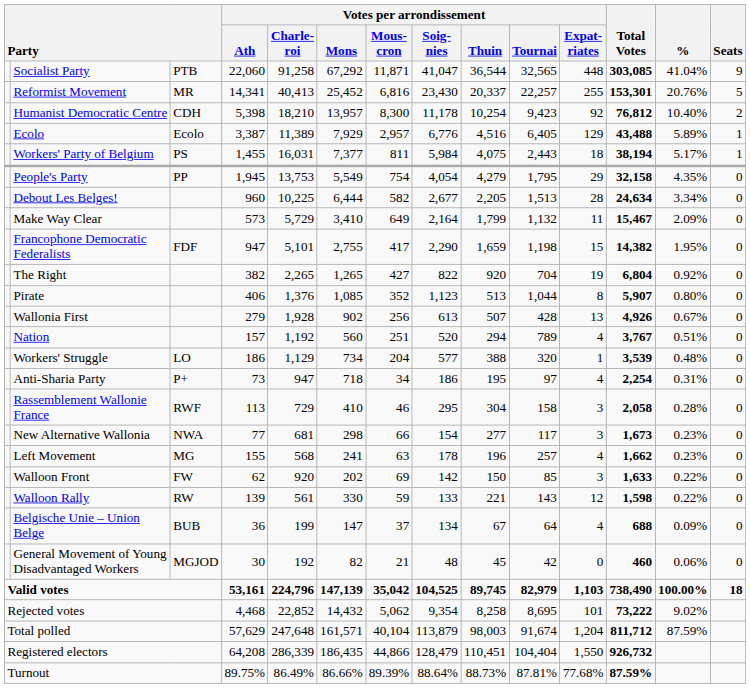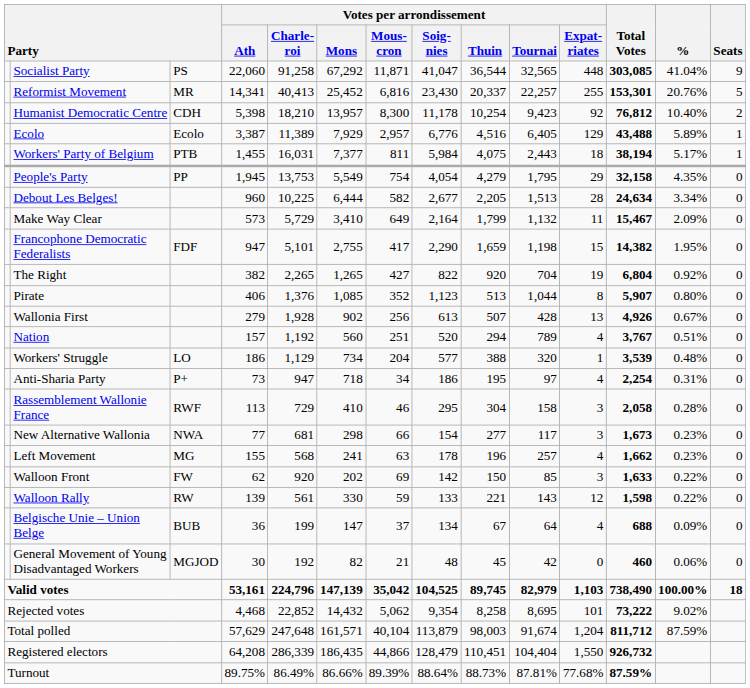 <table class="wikitable" border="1" style="text-align:right;">
 <tr>
 <th style="text-align:left;" valign=bottom rowspan=2 colspan=3>Party</th>
 <th colspan=8>Votes per arrondissement</th>
 <th align=center valign=bottom rowspan=2 width="50">Total Votes</th>
 <th align=center valign=bottom rowspan=2 width="50">%</th>
 <th align=center valign=bottom rowspan=2>Seats</th>
 </tr>
 <tr>
 <th align=center valign=bottom width="50"><a href='#'>Ath</a></th>
 <th align=center valign=bottom width="60"><a href='#'>Charle- roi</a></th>
 <th align=center valign=bottom width="50"><a href='#'>Mons</a></th>
 <th align=center valign=bottom width="50"><a href='#'>Mous- cron</a></th>
 <th align=center valign=bottom width="50"><a href='#'>Soig- nies</a></th>
 <th align=center valign=bottom width="50"><a href='#'>Thuin</a></th>
 <th align=center valign=bottom width="50"><a href='#'>Tournai</a></th>
 <th align=center valign=bottom width="50"><a href='#'>Expat- riates</a></th>
 </tr>
 <tr>
 <td></td>
 <td align=left><a href='#'>Socialist Party</a></td>
-<td align=left>PTB</td>
+<td align=left>PS</td>
 <td>22,060</td>
 <td>91,258</td>
 <td>67,292</td>
 <td>11,871</td>
 <td>41,047</td>
 <td>36,544</td>
 <td>32,565</td>
 <td>448</td>
 <td><strong>303,085</strong></td>
 <td>41.04%</td>
 <td>9</td>
 </tr>
 <tr>
 <td></td>
 <td align=left><a href='#'>Reformist Movement</a></td>
 <td align=left>MR</td>
 <td>14,341</td>
 <td>40,413</td>
 <td>25,452</td>
 <td>6,816</td>
 <td>23,430</td>
 <td>20,337</td>
 <td>22,257</td>
 <td>255</td>
 <td><strong>153,301</strong></td>
 <td>20.76%</td>
 <td>5</td>
 </tr>
 <tr>
 <td></td>
 <td align=left style="white-space: nowrap;"><a href='#'>Humanist Democratic Centre</a></td>
 <td align=left>CDH</td>
 <td>5,398</td>
 <td>18,210</td>
 <td>13,957</td>
 <td>8,300</td>
 <td>11,178</td>
 <td>10,254</td>
 <td>9,423</td>
 <td>92</td>
 <td><strong>76,812</strong></td>
 <td>10.40%</td>
 <td>2</td>
 </tr>
 <tr>
 <td></td>
 <td align=left><a href='#'>Ecolo</a></td>
 <td align=left>Ecolo</td>
 <td>3,387</td>
 <td>11,389</td>
 <td>7,929</td>
 <td>2,957</td>
 <td>6,776</td>
 <td>4,516</td>
 <td>6,405</td>
 <td>129</td>
 <td><strong>43,488</strong></td>
 <td>5.89%</td>
 <td>1</td>
 </tr>
 <tr>
 <td></td>
 <td align=left><a href='#'>Workers' Party of Belgium</a></td>
-<td align=left>PS</td>
+<td align=left>PTB</td>
 <td>1,455</td>
 <td>16,031</td>
 <td>7,377</td>
 <td>811</td>
 <td>5,984</td>
 <td>4,075</td>
 <td>2,443</td>
 <td>18</td>
 <td><strong>38,194</strong></td>
 <td>5.17%</td>
 <td>1</td>
 </tr>
 <tr style="border-top:3px solid darkgray;">
 <td></td>
 <td align=left><a href='#'>People's Party</a></td>
 <td align=left>PP</td>
 <td>1,945</td>
 <td>13,753</td>
 <td>5,549</td>
 <td>754</td>
 <td>4,054</td>
 <td>4,279</td>
 <td>1,795</td>
 <td>29</td>
 <td><strong>32,158</strong></td>
 <td>4.35%</td>
 <td>0</td>
 </tr>
 <tr>
 <td></td>
 <td align=left><a href='#'>Debout Les Belges!</a></td>
 <td align=left></td>
 <td>960</td>
 <td>10,225</td>
 <td>6,444</td>
 <td>582</td>
 <td>2,677</td>
 <td>2,205</td>
 <td>1,513</td>
 <td>28</td>
 <td><strong>24,634</strong></td>
 <td>3.34%</td>
 <td>0</td>
 </tr>
 <tr>
 <td></td>
 <td align=left>Make Way Clear</td>
 <td align=left></td>
 <td>573</td>
 <td>5,729</td>
 <td>3,410</td>
 <td>649</td>
 <td>2,164</td>
 <td>1,799</td>
 <td>1,132</td>
 <td>11</td>
 <td><strong>15,467</strong></td>
 <td>2.09%</td>
 <td>0</td>
 </tr>
 <tr>
 <td></td>
 <td align=left><a href='#'>Francophone Democratic Federalists</a></td>
 <td align=left>FDF</td>
 <td>947</td>
 <td>5,101</td>
 <td>2,755</td>
 <td>417</td>
 <td>2,290</td>
 <td>1,659</td>
 <td>1,198</td>
 <td>15</td>
 <td><strong>14,382</strong></td>
 <td>1.95%</td>
 <td>0</td>
 </tr>
 <tr>
 <td></td>
 <td align=left>The Right</td>
 <td align=left></td>
 <td>382</td>
 <td>2,265</td>
 <td>1,265</td>
 <td>427</td>
 <td>822</td>
 <td>920</td>
 <td>704</td>
 <td>19</td>
 <td><strong>6,804</strong></td>
 <td>0.92%</td>
 <td>0</td>
 </tr>
 <tr>
 <td></td>
 <td align=left>Pirate</td>
 <td align=left></td>
 <td>406</td>
 <td>1,376</td>
 <td>1,085</td>
 <td>352</td>
 <td>1,123</td>
 <td>513</td>
 <td>1,044</td>
 <td>8</td>
 <td><strong>5,907</strong></td>
 <td>0.80%</td>
 <td>0</td>
 </tr>
 <tr>
 <td></td>
 <td align=left>Wallonia First</td>
 <td align=left></td>
 <td>279</td>
 <td>1,928</td>
 <td>902</td>
 <td>256</td>
 <td>613</td>
 <td>507</td>
 <td>428</td>
 <td>13</td>
 <td><strong>4,926</strong></td>
 <td>0.67%</td>
 <td>0</td>
 </tr>
 <tr>
 <td></td>
 <td align=left><a href='#'>Nation</a></td>
 <td align=left></td>
 <td>157</td>
 <td>1,192</td>
 <td>560</td>
 <td>251</td>
 <td>520</td>
 <td>294</td>
 <td>789</td>
 <td>4</td>
 <td><strong>3,767</strong></td>
 <td>0.51%</td>
 <td>0</td>
 </tr>
 <tr>
 <td></td>
 <td align=left>Workers' Struggle</td>
 <td align=left>LO</td>
 <td>186</td>
 <td>1,129</td>
 <td>734</td>
 <td>204</td>
 <td>577</td>
 <td>388</td>
 <td>320</td>
 <td>1</td>
 <td><strong>3,539</strong></td>
 <td>0.48%</td>
 <td>0</td>
 </tr>
 <tr>
 <td></td>
 <td align=left>Anti-Sharia Party</td>
 <td align=left>P+</td>
 <td>73</td>
 <td>947</td>
 <td>718</td>
 <td>34</td>
 <td>186</td>
 <td>195</td>
 <td>97</td>
 <td>4</td>
 <td><strong>2,254</strong></td>
 <td>0.31%</td>
 <td>0</td>
 </tr>
 <tr>
 <td></td>
 <td align=left><a href='#'>Rassemblement Wallonie France</a></td>
 <td align=left>RWF</td>
 <td>113</td>
 <td>729</td>
 <td>410</td>
 <td>46</td>
 <td>295</td>
 <td>304</td>
 <td>158</td>
 <td>3</td>
 <td><strong>2,058</strong></td>
 <td>0.28%</td>
 <td>0</td>
 </tr>
 <tr>
 <td></td>
 <td align=left>New Alternative Wallonia</td>
 <td align=left>NWA</td>
 <td>77</td>
 <td>681</td>
 <td>298</td>
 <td>66</td>
 <td>154</td>
 <td>277</td>
 <td>117</td>
 <td>3</td>
 <td><strong>1,673</strong></td>
 <td>0.23%</td>
 <td>0</td>
 </tr>
 <tr>
 <td></td>
 <td align=left>Left Movement</td>
 <td align=left>MG</td>
 <td>155</td>
 <td>568</td>
 <td>241</td>
 <td>63</td>
 <td>178</td>
 <td>196</td>
 <td>257</td>
 <td>4</td>
 <td><strong>1,662</strong></td>
 <td>0.23%</td>
 <td>0</td>
 </tr>
 <tr>
 <td></td>
 <td align=left>Walloon Front</td>
 <td align=left>FW</td>
 <td>62</td>
 <td>920</td>
 <td>202</td>
 <td>69</td>
 <td>142</td>
 <td>150</td>
 <td>85</td>
 <td>3</td>
 <td><strong>1,633</strong></td>
 <td>0.22%</td>
 <td>0</td>
 </tr>
 <tr>
 <td></td>
 <td align=left><a href='#'>Walloon Rally</a></td>
 <td align=left>RW</td>
 <td>139</td>
 <td>561</td>
 <td>330</td>
 <td>59</td>
 <td>133</td>
 <td>221</td>
 <td>143</td>
 <td>12</td>
 <td><strong>1,598</strong></td>
 <td>0.22%</td>
 <td>0</td>
 </tr>
 <tr>
 <td></td>
 <td align=left><a href='#'>Belgische Unie – Union Belge</a></td>
 <td align=left>BUB</td>
 <td>36</td>
 <td>199</td>
 <td>147</td>
 <td>37</td>
 <td>134</td>
 <td>67</td>
 <td>64</td>
 <td>4</td>
 <td><strong>688</strong></td>
 <td>0.09%</td>
 <td>0</td>
 </tr>
 <tr>
 <td></td>
 <td align=left>General Movement of Young<br>Disadvantaged Workers</td>
 <td align=left>MGJOD</td>
 <td>30</td>
 <td>192</td>
 <td>82</td>
 <td>21</td>
 <td>48</td>
 <td>45</td>
 <td>42</td>
 <td>0</td>
 <td><strong>460</strong></td>
 <td>0.06%</td>
 <td>0</td>
 </tr>
 <tr style="font-weight:bold">
 <td align=left colspan=3>Valid votes</td>
 <td>53,161</td>
 <td>224,796</td>
 <td>147,139</td>
 <td>35,042</td>
 <td>104,525</td>
 <td>89,745</td>
 <td>82,979</td>
 <td>1,103</td>
 <td>738,490</td>
 <td>100.00%</td>
 <td>18</td>
 </tr>
 <tr>
 <td align=left colspan=3>Rejected votes</td>
 <td>4,468</td>
 <td>22,852</td>
 <td>14,432</td>
 <td>5,062</td>
 <td>9,354</td>
 <td>8,258</td>
 <td>8,695</td>
 <td>101</td>
 <td><strong>73,222</strong></td>
 <td>9.02%</td>
 <td></td>
 </tr>
 <tr>
 <td align=left colspan=3>Total polled</td>
 <td>57,629</td>
 <td>247,648</td>
 <td>161,571</td>
 <td>40,104</td>
 <td>113,879</td>
 <td>98,003</td>
 <td>91,674</td>
 <td>1,204</td>
 <td><strong>811,712</strong></td>
 <td>87.59%</td>
 <td></td>
 </tr>
 <tr>
 <td align=left colspan=3>Registered electors</td>
 <td>64,208</td>
 <td>286,339</td>
 <td>186,435</td>
 <td>44,866</td>
 <td>128,479</td>
 <td>110,451</td>
 <td>104,404</td>
 <td>1,550</td>
 <td><strong>926,732</strong></td>
 <td></td>
 <td></td>
 </tr>
 <tr>
 <td align=left colspan=3>Turnout</td>
 <td>89.75%</td>
 <td>86.49%</td>
 <td>86.66%</td>
 <td>89.39%</td>
 <td>88.64%</td>
 <td>88.73%</td>
 <td>87.81%</td>
 <td>77.68%</td>
 <td><strong>87.59%</strong></td>
 <td></td>
 <td></td>
 </tr>
 </table>
